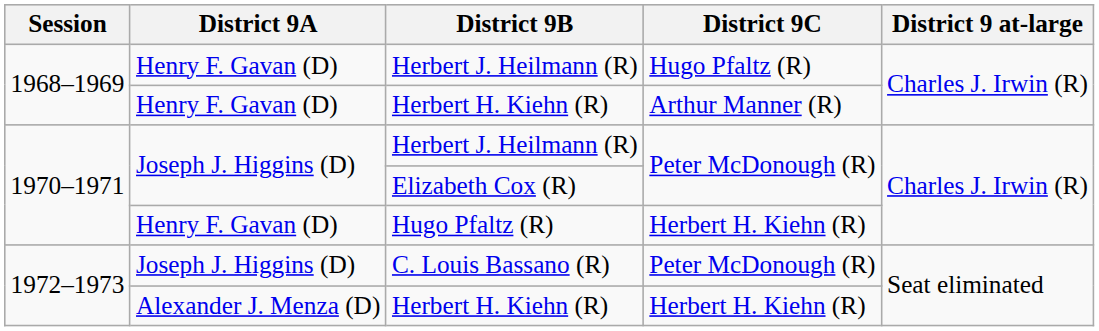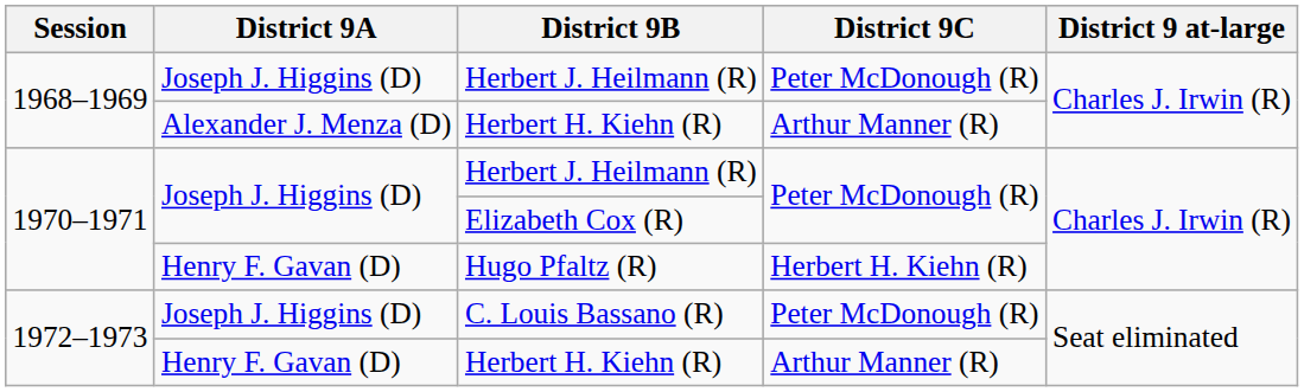 <table class="wikitable">
 <tr>
 <th>Session</th>
 <th>District 9A</th>
 <th>District 9B</th>
 <th>District 9C</th>
 <th>District 9 at-large</th>
 </tr>
 <tr>
 <td rowspan=2>1968–1969</td>
-<td><a href='#'>Henry F. Gavan</a> (D)</td>
+<td><a href='#'>Joseph J. Higgins</a> (D)</td>
 <td><a href='#'>Herbert J. Heilmann</a> (R)</td>
-<td><a href='#'>Hugo Pfaltz</a> (R)</td>
+<td><a href='#'>Peter McDonough</a> (R)</td>
 <td rowspan=2 ><a href='#'>Charles J. Irwin</a> (R)</td>
 </tr>
 <tr>
-<td><a href='#'>Henry F. Gavan</a> (D)</td>
+<td><a href='#'>Alexander J. Menza</a> (D)</td>
 <td><a href='#'>Herbert H. Kiehn</a> (R)</td>
 <td><a href='#'>Arthur Manner</a> (R)</td>
 </tr>
 <tr>
 <td rowspan=3>1970–1971</td>
 <td rowspan=2 ><a href='#'>Joseph J. Higgins</a> (D)</td>
 <td><a href='#'>Herbert J. Heilmann</a> (R)</td>
 <td rowspan=2 ><a href='#'>Peter McDonough</a> (R)</td>
 <td rowspan=3 ><a href='#'>Charles J. Irwin</a> (R)</td>
 </tr>
 <tr>
 <td><a href='#'>Elizabeth Cox</a> (R)</td>
 </tr>
 <tr>
 <td><a href='#'>Henry F. Gavan</a> (D)</td>
 <td><a href='#'>Hugo Pfaltz</a> (R)</td>
 <td><a href='#'>Herbert H. Kiehn</a> (R)</td>
 </tr>
 <tr>
 <td rowspan=2>1972–1973</td>
 <td><a href='#'>Joseph J. Higgins</a> (D)</td>
 <td><a href='#'>C. Louis Bassano</a> (R)</td>
 <td><a href='#'>Peter McDonough</a> (R)</td>
 <td rowspan=2>Seat eliminated</td>
 </tr>
 <tr>
-<td><a href='#'>Alexander J. Menza</a> (D)</td>
+<td><a href='#'>Henry F. Gavan</a> (D)</td>
 <td><a href='#'>Herbert H. Kiehn</a> (R)</td>
-<td><a href='#'>Herbert H. Kiehn</a> (R)</td>
+<td><a href='#'>Arthur Manner</a> (R)</td>
 </tr>
 </table>
